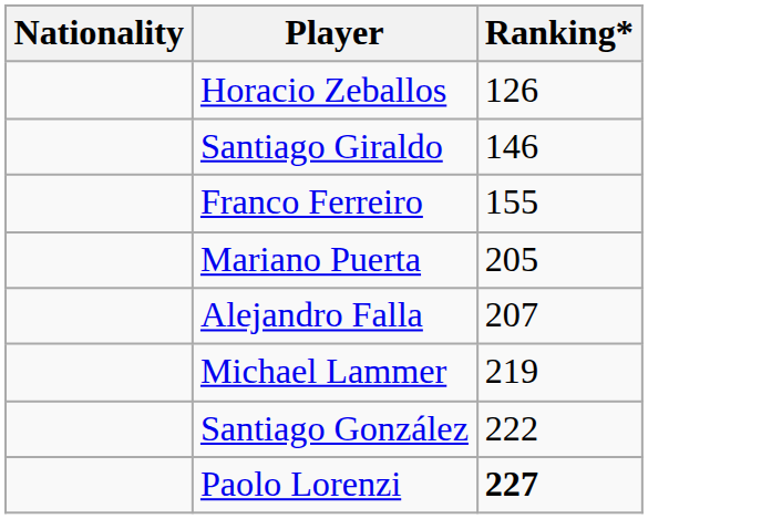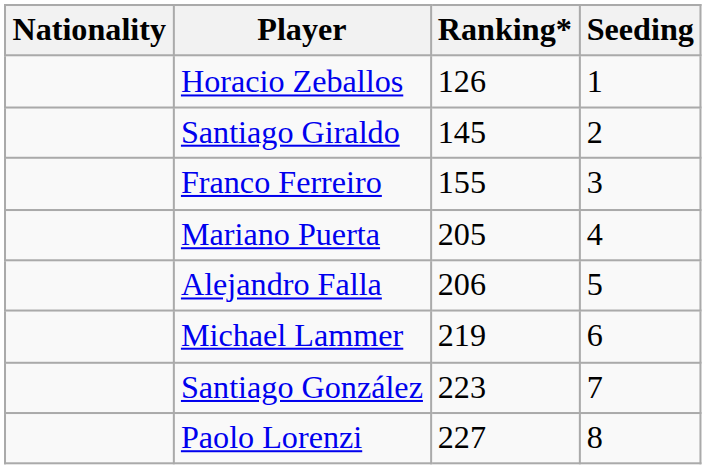 <table class="wikitable" border="1">
 <tr>
 <th>Nationality</th>
 <th>Player</th>
 <th>Ranking*</th>
+<th>Seeding</th>
 </tr>
 <tr>
 <td></td>
 <td><a href='#'>Horacio Zeballos</a></td>
 <td>126</td>
+<td>1</td>
 </tr>
 <tr>
 <td></td>
 <td><a href='#'>Santiago Giraldo</a></td>
-<td>146</td>
+<td>145</td>
+<td>2</td>
 </tr>
 <tr>
 <td></td>
 <td><a href='#'>Franco Ferreiro</a></td>
 <td>155</td>
+<td>3</td>
 </tr>
 <tr>
 <td></td>
 <td><a href='#'>Mariano Puerta</a></td>
 <td>205</td>
+<td>4</td>
 </tr>
 <tr>
 <td></td>
 <td><a href='#'>Alejandro Falla</a></td>
-<td>207</td>
+<td>206</td>
+<td>5</td>
 </tr>
 <tr>
 <td></td>
 <td><a href='#'>Michael Lammer</a></td>
 <td>219</td>
+<td>6</td>
 </tr>
 <tr>
 <td></td>
 <td><a href='#'>Santiago González</a></td>
-<td>222</td>
+<td>223</td>
+<td>7</td>
 </tr>
 <tr>
 <td></td>
 <td><a href='#'>Paolo Lorenzi</a></td>
-<td><strong>227</strong></td>
+<td>227</td>
+<td>8</td>
 </tr>
 </table>
